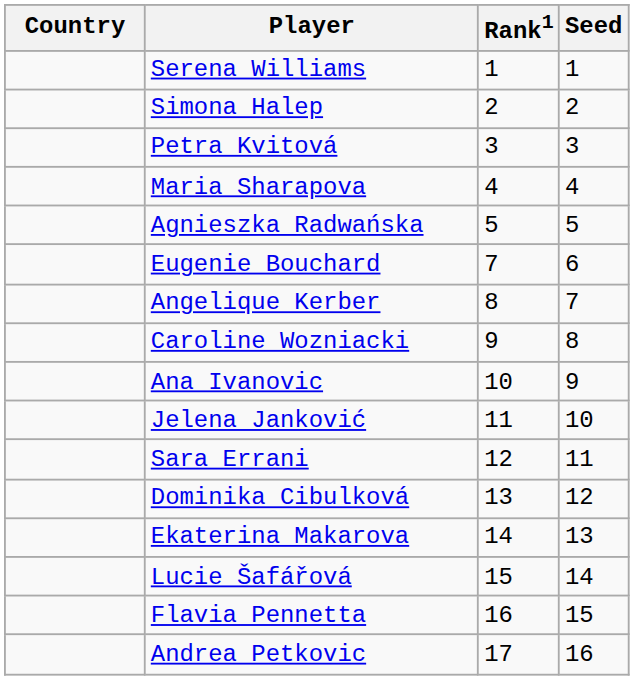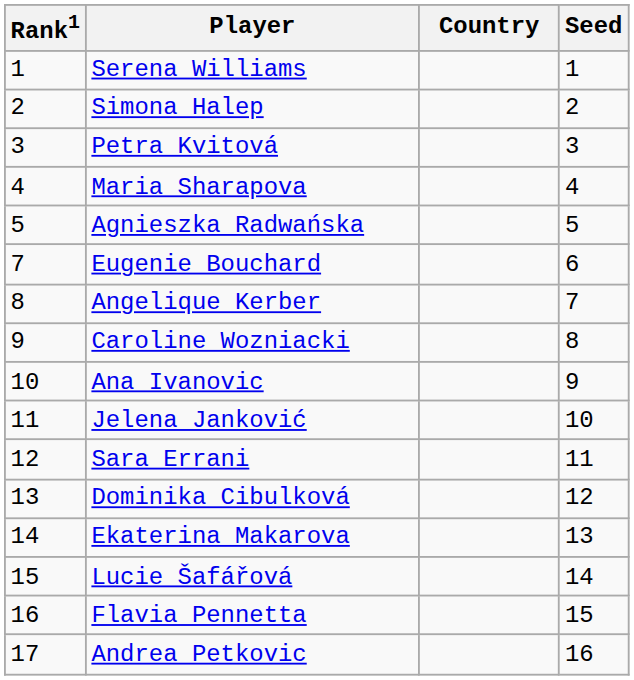 <table class="sortable wikitable">
 <tr>
+<th>Rank<sup>1</sup></th>
+<th width="175">Player</th>
 <th width="70">Country</th>
-<th width="175">Player</th>
-<th>Rank<sup>1</sup></th>
 <th>Seed</th>
 </tr>
 <tr>
+<td>1</td>
+<td><a href='#'>Serena Williams</a></td>
 <td></td>
-<td><a href='#'>Serena Williams</a></td>
-<td>1</td>
 <td>1</td>
 </tr>
 <tr>
+<td>2</td>
+<td><a href='#'>Simona Halep</a></td>
 <td></td>
-<td><a href='#'>Simona Halep</a></td>
-<td>2</td>
 <td>2</td>
 </tr>
 <tr>
+<td>3</td>
+<td><a href='#'>Petra Kvitová</a></td>
 <td></td>
-<td><a href='#'>Petra Kvitová</a></td>
-<td>3</td>
 <td>3</td>
 </tr>
 <tr>
+<td>4</td>
+<td><a href='#'>Maria Sharapova</a></td>
 <td></td>
-<td><a href='#'>Maria Sharapova</a></td>
-<td>4</td>
 <td>4</td>
 </tr>
 <tr>
+<td>5</td>
+<td><a href='#'>Agnieszka Radwańska</a></td>
 <td></td>
-<td><a href='#'>Agnieszka Radwańska</a></td>
-<td>5</td>
 <td>5</td>
 </tr>
 <tr>
+<td>7</td>
+<td><a href='#'>Eugenie Bouchard</a></td>
 <td></td>
-<td><a href='#'>Eugenie Bouchard</a></td>
-<td>7</td>
 <td>6</td>
 </tr>
 <tr>
+<td>8</td>
+<td><a href='#'>Angelique Kerber</a></td>
 <td></td>
-<td><a href='#'>Angelique Kerber</a></td>
-<td>8</td>
 <td>7</td>
 </tr>
 <tr>
+<td>9</td>
+<td><a href='#'>Caroline Wozniacki</a></td>
 <td></td>
-<td><a href='#'>Caroline Wozniacki</a></td>
-<td>9</td>
 <td>8</td>
 </tr>
 <tr>
+<td>10</td>
+<td><a href='#'>Ana Ivanovic</a></td>
 <td></td>
-<td><a href='#'>Ana Ivanovic</a></td>
-<td>10</td>
 <td>9</td>
 </tr>
 <tr>
+<td>11</td>
+<td><a href='#'>Jelena Janković</a></td>
 <td></td>
-<td><a href='#'>Jelena Janković</a></td>
-<td>11</td>
 <td>10</td>
 </tr>
 <tr>
+<td>12</td>
+<td><a href='#'>Sara Errani</a></td>
 <td></td>
-<td><a href='#'>Sara Errani</a></td>
-<td>12</td>
 <td>11</td>
 </tr>
 <tr>
+<td>13</td>
+<td><a href='#'>Dominika Cibulková</a></td>
 <td></td>
-<td><a href='#'>Dominika Cibulková</a></td>
-<td>13</td>
 <td>12</td>
 </tr>
 <tr>
+<td>14</td>
+<td><a href='#'>Ekaterina Makarova</a></td>
 <td></td>
-<td><a href='#'>Ekaterina Makarova</a></td>
-<td>14</td>
 <td>13</td>
 </tr>
 <tr>
+<td>15</td>
+<td><a href='#'>Lucie Šafářová</a></td>
 <td></td>
-<td><a href='#'>Lucie Šafářová</a></td>
-<td>15</td>
 <td>14</td>
 </tr>
 <tr>
+<td>16</td>
+<td><a href='#'>Flavia Pennetta</a></td>
 <td></td>
-<td><a href='#'>Flavia Pennetta</a></td>
-<td>16</td>
 <td>15</td>
 </tr>
 <tr>
+<td>17</td>
+<td><a href='#'>Andrea Petkovic</a></td>
 <td></td>
-<td><a href='#'>Andrea Petkovic</a></td>
-<td>17</td>
 <td>16</td>
 </tr>
 </table>
